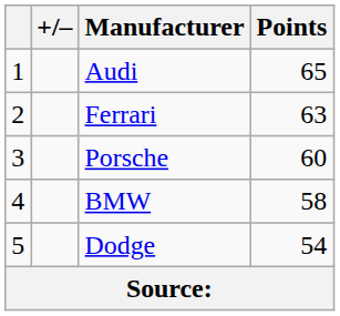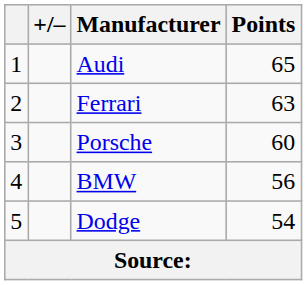 <table class="wikitable" style="font-size: 95%;">
 <tr>
 <th scope="col"></th>
 <th scope="col">+/–</th>
 <th scope="col">Manufacturer</th>
 <th scope="col">Points</th>
 </tr>
 <tr>
 <td align=center>1</td>
 <td align="left"></td>
 <td> <a href='#'>Audi</a></td>
 <td align=right>65</td>
 </tr>
 <tr>
 <td align=center>2</td>
 <td align="left"></td>
 <td> <a href='#'>Ferrari</a></td>
 <td align=right>63</td>
 </tr>
 <tr>
 <td align=center>3</td>
 <td align="left"></td>
 <td> <a href='#'>Porsche</a></td>
 <td align=right>60</td>
 </tr>
 <tr>
 <td align=center>4</td>
 <td align="left"></td>
 <td> <a href='#'>BMW</a></td>
-<td align=right>58</td>
+<td align=right>56</td>
 </tr>
 <tr>
 <td align=center>5</td>
 <td align="left"></td>
 <td> <a href='#'>Dodge</a></td>
 <td align=right>54</td>
 </tr>
 <tr>
 <th colspan=5>Source:</th>
 </tr>
 </table>
